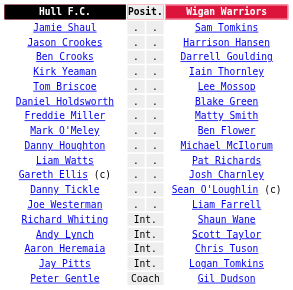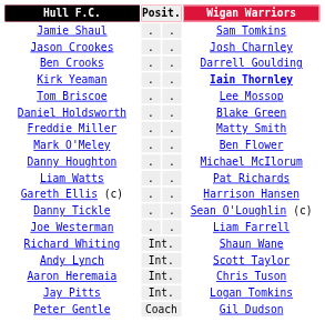 <table align=center style="font-size:90%; margin-left:1em">
 <tr bgcolor=#FF0033>
 <th align="centre" width="146" style="border: 1px #FFC0CB; background: black; color: white">Hull F.C.</th>
 <th align="center" style="background: #eeeeee; color: black" colspan="2">Posit.</th>
 <th align="centre" width="146" style="border: 1px solid #FFC0CB; background: #DC143C; color: white">Wigan Warriors</th>
 </tr>
 <tr>
 <td align="center"><a href='#'>Jamie Shaul</a></td>
 <td align="center" style="background: #eeeeee">.</td>
 <td align="center" style="background: #eeeeee">.</td>
 <td align="center"><a href='#'>Sam Tomkins</a></td>
 </tr>
 <tr>
 <td align="center"><a href='#'>Jason Crookes</a></td>
 <td align="center" style="background: #eeeeee">.</td>
 <td align="center" style="background: #eeeeee">.</td>
-<td align="center"><a href='#'>Harrison Hansen</a></td>
+<td align="center"><a href='#'>Josh Charnley</a></td>
 </tr>
 <tr>
 <td align="center"><a href='#'>Ben Crooks</a></td>
 <td align="center" style="background: #eeeeee">.</td>
 <td align="center" style="background: #eeeeee">.</td>
 <td align="center"><a href='#'>Darrell Goulding</a></td>
 </tr>
 <tr>
 <td align="center"><a href='#'>Kirk Yeaman</a></td>
 <td align="center" style="background: #eeeeee">.</td>
 <td align="center" style="background: #eeeeee">.</td>
-<td align="center"><a href='#'>Iain Thornley</a></td>
+<td align="center"><strong><a href='#'>Iain Thornley</a></strong></td>
 </tr>
 <tr>
 <td align="center"><a href='#'>Tom Briscoe</a></td>
 <td align="center" style="background: #eeeeee">.</td>
 <td align="center" style="background: #eeeeee">.</td>
 <td align="center"><a href='#'>Lee Mossop</a></td>
 </tr>
 <tr>
 <td align="center"><a href='#'>Daniel Holdsworth</a></td>
 <td align="center" style="background: #eeeeee">.</td>
 <td align="center" style="background: #eeeeee">.</td>
 <td align="center"><a href='#'>Blake Green</a></td>
 </tr>
 <tr>
 <td align="center"><a href='#'>Freddie Miller</a></td>
 <td align="center" style="background: #eeeeee">.</td>
 <td align="center" style="background: #eeeeee">.</td>
 <td align="center"><a href='#'>Matty Smith</a></td>
 </tr>
 <tr>
 <td align="center"><a href='#'>Mark O'Meley</a></td>
 <td align="center" style="background: #eeeeee">.</td>
 <td align="center" style="background: #eeeeee">.</td>
 <td align="center"><a href='#'>Ben Flower</a></td>
 </tr>
 <tr>
 <td align="center"><a href='#'>Danny Houghton</a></td>
 <td align="center" style="background: #eeeeee">.</td>
 <td align="center" style="background: #eeeeee">.</td>
 <td align="center"><a href='#'>Michael McIlorum</a></td>
 </tr>
 <tr>
 <td align="center"><a href='#'>Liam Watts</a></td>
 <td align="center" style="background: #eeeeee">.</td>
 <td align="center" style="background: #eeeeee">.</td>
 <td align="center"><a href='#'>Pat Richards</a></td>
 </tr>
 <tr>
 <td align="center"><a href='#'>Gareth Ellis</a> (c)</td>
 <td align="center" style="background: #eeeeee">.</td>
 <td align="center" style="background: #eeeeee">.</td>
-<td align="center"><a href='#'>Josh Charnley</a></td>
+<td align="center"><a href='#'>Harrison Hansen</a></td>
 </tr>
 <tr>
 <td align="center"><a href='#'>Danny Tickle</a></td>
 <td align="center" style="background: #eeeeee">.</td>
 <td align="center" style="background: #eeeeee">.</td>
 <td align="center"><a href='#'>Sean O'Loughlin</a> (c)</td>
 </tr>
 <tr>
 <td align="center"><a href='#'>Joe Westerman</a></td>
 <td align="center" style="background: #eeeeee">.</td>
 <td align="center" style="background: #eeeeee">.</td>
 <td align="center"><a href='#'>Liam Farrell</a></td>
 </tr>
 <tr>
 <td align="center"><a href='#'>Richard Whiting</a></td>
 <td align="center" style="background: #eeeeee" colspan="2">Int.</td>
 <td align="center"><a href='#'>Shaun Wane</a></td>
 </tr>
 <tr>
 <td align="center"><a href='#'>Andy Lynch</a></td>
 <td align="center" style="background: #eeeeee" colspan="2">Int.</td>
 <td align="center"><a href='#'>Scott Taylor</a></td>
 </tr>
 <tr>
 <td align="center"><a href='#'>Aaron Heremaia</a></td>
 <td align="center" style="background: #eeeeee" colspan="2">Int.</td>
 <td align="center"><a href='#'>Chris Tuson</a></td>
 </tr>
 <tr>
 <td align="center"><a href='#'>Jay Pitts</a></td>
 <td align="center" style="background: #eeeeee"  colspan="2">Int.</td>
 <td align="center"><a href='#'>Logan Tomkins</a></td>
 </tr>
 <tr>
 <td align="center"><a href='#'>Peter Gentle</a></td>
 <td align="center" style="background: #eeeeee" colspan="2">Coach</td>
 <td align="center"><a href='#'>Gil Dudson</a></td>
 </tr>
 </table>
